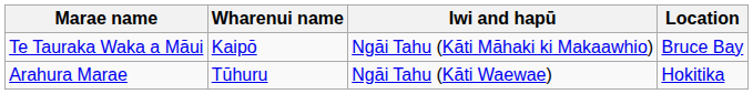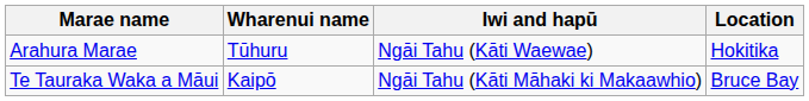 <table class="wikitable sortable">
 <tr>
 <th>Marae name</th>
 <th>Wharenui name</th>
 <th>Iwi and hapū</th>
 <th>Location</th>
 </tr>
 <tr>
+<td><a href='#'>Arahura Marae</a></td>
+<td><a href='#'>Tūhuru</a></td>
+<td><a href='#'>Ngāi Tahu</a> (<a href='#'>Kāti Waewae</a>)</td>
+<td><a href='#'>Hokitika</a></td>
+</tr>
+<tr>
 <td><a href='#'>Te Tauraka Waka a Māui</a></td>
 <td><a href='#'>Kaipō</a></td>
 <td><a href='#'>Ngāi Tahu</a> (<a href='#'>Kāti Māhaki ki Makaawhio</a>)</td>
 <td><a href='#'>Bruce Bay</a></td>
 </tr>
-<tr>
-<td><a href='#'>Arahura Marae</a></td>
-<td><a href='#'>Tūhuru</a></td>
-<td><a href='#'>Ngāi Tahu</a> (<a href='#'>Kāti Waewae</a>)</td>
-<td><a href='#'>Hokitika</a></td>
-</tr>
 </table>
